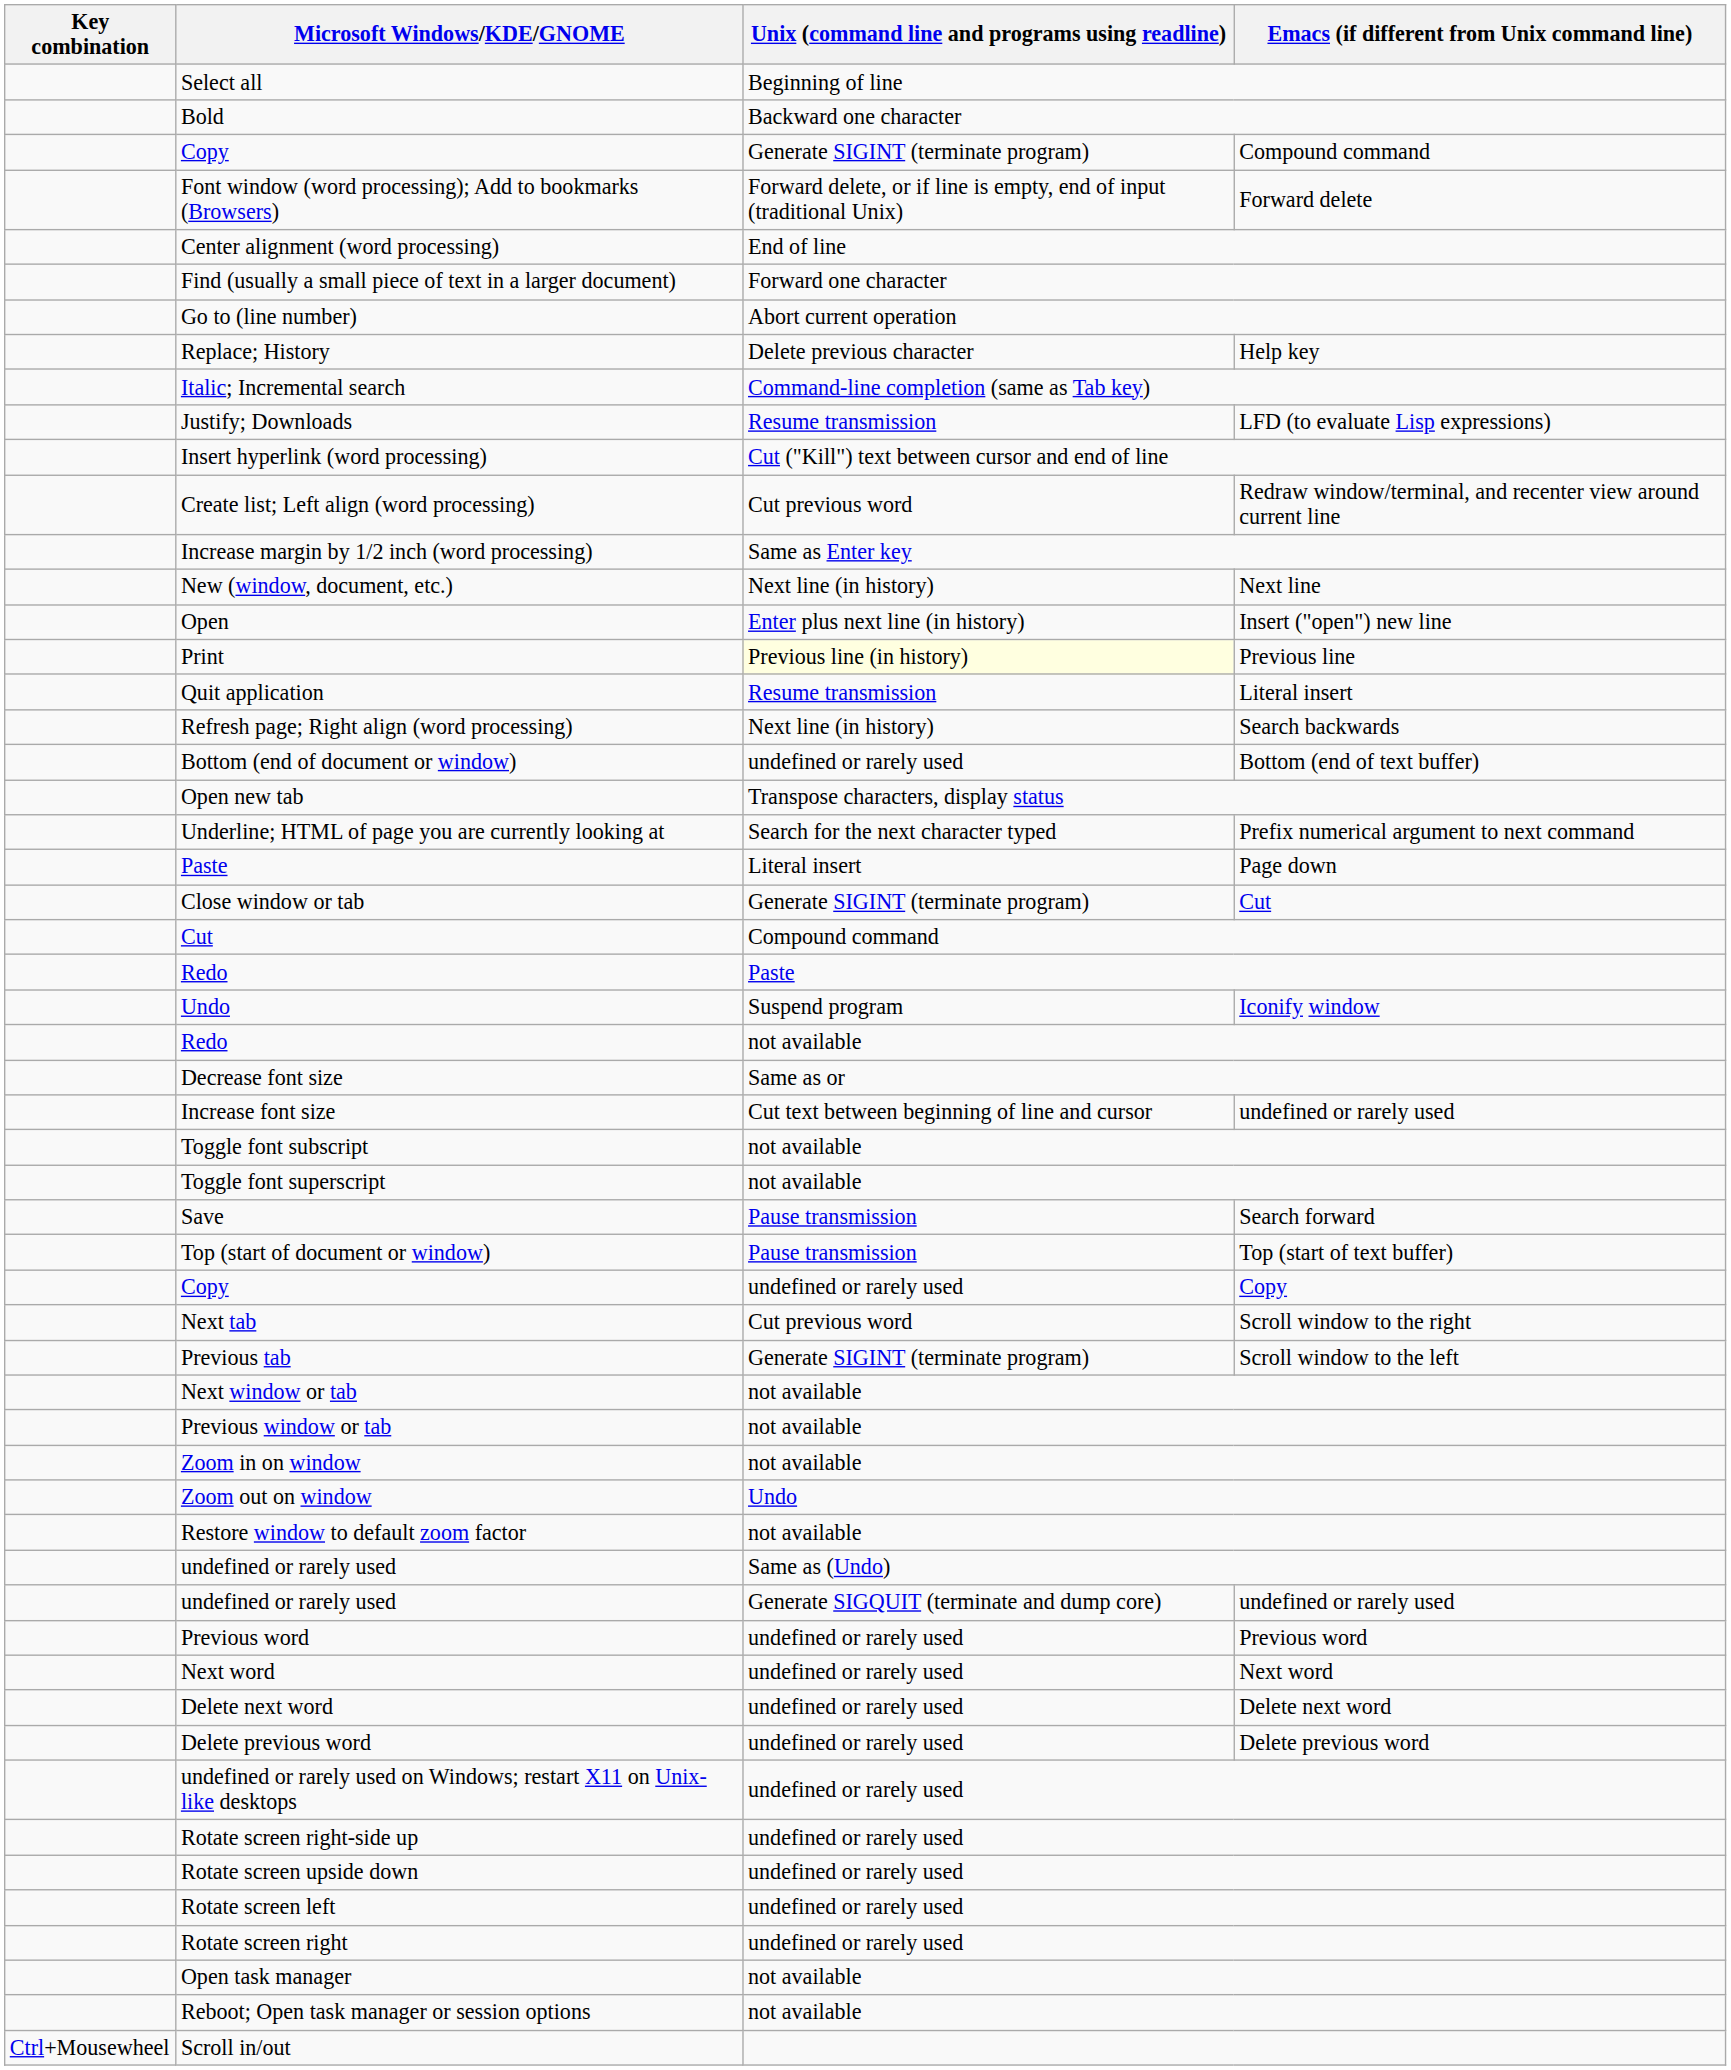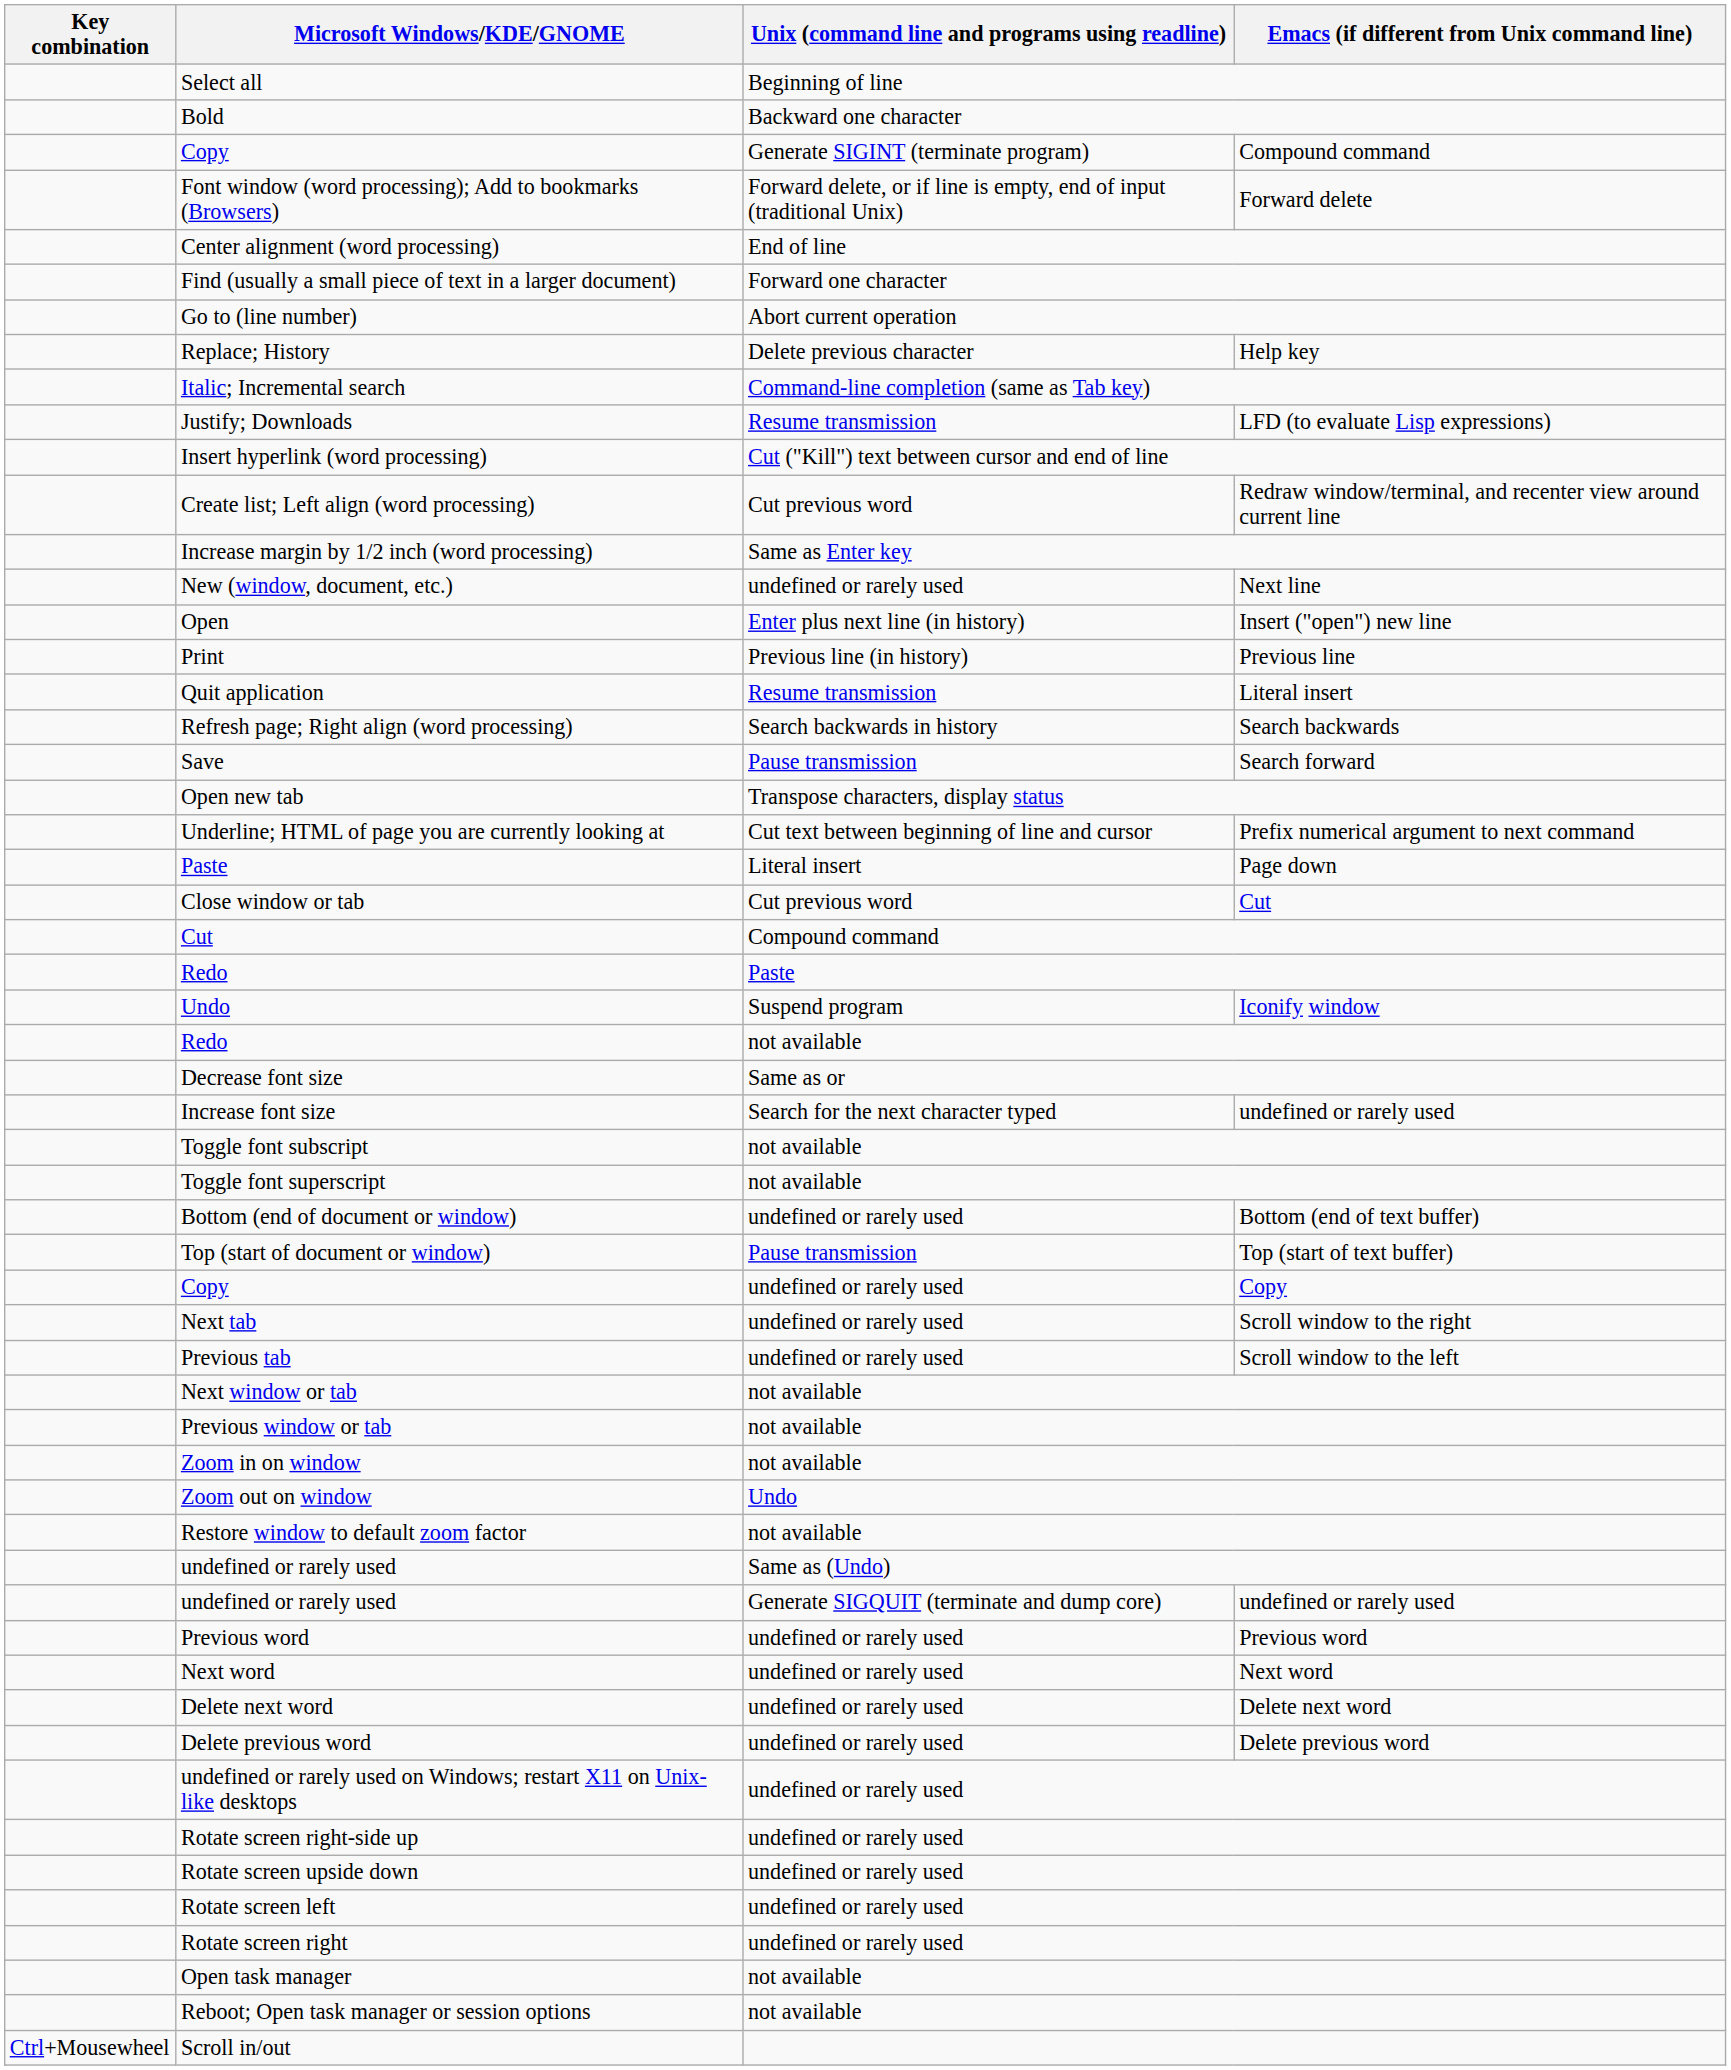 <table class="wikitable">
 <tr>
 <th>Key combination</th>
 <th><a href='#'>Microsoft Windows</a>/<a href='#'>KDE</a>/<a href='#'>GNOME</a></th>
 <th><a href='#'>Unix</a> (<a href='#'>command line</a> and programs using <a href='#'>readline</a>)</th>
 <th><a href='#'>Emacs</a> (if different from Unix command line)<br></th>
 </tr>
 <tr>
 <td><a href='#'></a></td>
 <td>Select all</td>
 <td colspan=2>Beginning of line<br></td>
 </tr>
 <tr>
 <td><a href='#'></a></td>
 <td>Bold</td>
 <td colspan=2>Backward one character<br></td>
 </tr>
 <tr>
 <td><a href='#'></a></td>
 <td><a href='#'>Copy</a></td>
 <td>Generate <a href='#'>SIGINT</a> (terminate program)</td>
 <td>Compound command<br></td>
 </tr>
 <tr>
 <td><a href='#'></a></td>
 <td>Font window (word processing); Add to bookmarks (<a href='#'>Browsers</a>)</td>
 <td>Forward delete, or if line is empty, end of input (traditional Unix)</td>
 <td>Forward delete<br></td>
 </tr>
 <tr>
 <td><a href='#'></a></td>
 <td>Center alignment (word processing)</td>
 <td colspan=2>End of line<br></td>
 </tr>
 <tr>
 <td><a href='#'></a></td>
 <td>Find (usually a small piece of text in a larger document)</td>
 <td colspan=2>Forward one character<br></td>
 </tr>
 <tr>
 <td><a href='#'></a></td>
 <td>Go to (line number)</td>
 <td colspan=2>Abort current operation<br></td>
 </tr>
 <tr>
 <td><a href='#'></a></td>
 <td>Replace; History</td>
 <td>Delete previous character</td>
 <td>Help key<br></td>
 </tr>
 <tr>
 <td><a href='#'></a></td>
 <td><a href='#'>Italic</a>; Incremental search</td>
 <td colspan=2><a href='#'>Command-line completion</a> (same as <a href='#'>Tab key</a>)<br></td>
 </tr>
 <tr>
 <td><a href='#'></a></td>
 <td>Justify; Downloads</td>
 <td><a href='#'>Resume transmission</a></td>
 <td>LFD (to evaluate <a href='#'>Lisp</a> expressions)<br></td>
 </tr>
 <tr>
 <td><a href='#'></a></td>
 <td>Insert hyperlink (word processing)</td>
 <td colspan=2><a href='#'>Cut</a> ("Kill") text between cursor and end of line<br></td>
 </tr>
 <tr>
 <td><a href='#'></a></td>
 <td>Create list; Left align (word processing)</td>
 <td>Cut previous word</td>
 <td>Redraw window/terminal, and recenter view around current line<br></td>
 </tr>
 <tr>
 <td><a href='#'></a></td>
 <td>Increase margin by 1/2 inch (word processing)</td>
 <td colspan=2>Same as <a href='#'>Enter key</a><br></td>
 </tr>
 <tr>
 <td><a href='#'></a></td>
 <td>New (<a href='#'>window</a>, document, etc.)</td>
-<td>Next line (in history)</td>
+<td>undefined or rarely used</td>
 <td>Next line<br></td>
 </tr>
 <tr>
 <td><a href='#'></a></td>
 <td>Open</td>
 <td><a href='#'>Enter</a> plus next line (in history)</td>
 <td>Insert ("open") new line<br></td>
 </tr>
 <tr>
 <td><a href='#'></a></td>
 <td>Print</td>
-<td style="background: lightyellow;">Previous line (in history)</td>
+<td>Previous line (in history)</td>
 <td>Previous line<br></td>
 </tr>
 <tr>
 <td><a href='#'></a></td>
 <td>Quit application</td>
 <td><a href='#'>Resume transmission</a></td>
 <td>Literal insert<br></td>
 </tr>
 <tr>
 <td><a href='#'></a></td>
 <td>Refresh page; Right align (word processing)</td>
-<td>Next line (in history)</td>
+<td>Search backwards in history</td>
 <td>Search backwards<br></td>
 </tr>
 <tr>
-<td></td>
-<td>Bottom (end of document or <a href='#'>window</a>)</td>
-<td>undefined or rarely used</td>
-<td>Bottom (end of text buffer)</td>
+<td><a href='#'></a></td>
+<td>Save</td>
+<td><a href='#'>Pause transmission</a></td>
+<td>Search forward<br></td>
 </tr>
 <tr>
 <td><a href='#'></a></td>
 <td>Open new tab</td>
 <td colspan=2>Transpose characters, display <a href='#'>status</a><br></td>
 </tr>
 <tr>
 <td><a href='#'></a></td>
 <td>Underline; HTML of page you are currently looking at</td>
-<td>Search for the next character typed</td>
+<td>Cut text between beginning of line and cursor</td>
 <td>Prefix numerical argument to next command<br></td>
 </tr>
 <tr>
 <td><a href='#'></a></td>
 <td><a href='#'>Paste</a></td>
 <td>Literal insert</td>
 <td>Page down<br></td>
 </tr>
 <tr>
 <td><a href='#'></a></td>
 <td>Close window or tab</td>
-<td>Generate <a href='#'>SIGINT</a> (terminate program)</td>
+<td>Cut previous word</td>
 <td><a href='#'>Cut</a><br></td>
 </tr>
 <tr>
 <td><a href='#'></a></td>
 <td><a href='#'>Cut</a></td>
 <td colspan=2>Compound command<br></td>
 </tr>
 <tr>
 <td><a href='#'></a></td>
 <td><a href='#'>Redo</a></td>
 <td colspan=2><a href='#'>Paste</a><br></td>
 </tr>
 <tr>
 <td><a href='#'></a></td>
 <td><a href='#'>Undo</a></td>
 <td>Suspend program</td>
 <td><a href='#'>Iconify</a> <a href='#'>window</a></td>
 </tr>
 <tr>
 <td></td>
 <td><a href='#'>Redo</a></td>
 <td colspan=2>not available</td>
 </tr>
 <tr>
 <td></td>
 <td>Decrease font size</td>
 <td colspan=2>Same as <a href='#'></a> or <a href='#'></a></td>
 </tr>
 <tr>
 <td></td>
 <td>Increase font size</td>
-<td>Cut text between beginning of line and cursor</td>
+<td>Search for the next character typed</td>
 <td>undefined or rarely used</td>
 </tr>
 <tr>
 <td></td>
 <td>Toggle font subscript</td>
 <td colspan=2>not available</td>
 </tr>
 <tr>
 <td></td>
 <td>Toggle font superscript</td>
 <td colspan=2>not available</td>
 </tr>
 <tr>
-<td><a href='#'></a></td>
-<td>Save</td>
-<td><a href='#'>Pause transmission</a></td>
-<td>Search forward<br></td>
+<td></td>
+<td>Bottom (end of document or <a href='#'>window</a>)</td>
+<td>undefined or rarely used</td>
+<td>Bottom (end of text buffer)</td>
 </tr>
 <tr>
 <td></td>
 <td>Top (start of document or <a href='#'>window</a>)</td>
 <td><a href='#'>Pause transmission</a></td>
 <td>Top (start of text buffer)</td>
 </tr>
 <tr>
 <td></td>
 <td><a href='#'>Copy</a></td>
 <td>undefined or rarely used</td>
 <td><a href='#'>Copy</a></td>
 </tr>
 <tr>
 <td></td>
 <td>Next <a href='#'>tab</a></td>
-<td>Cut previous word</td>
+<td>undefined or rarely used</td>
 <td>Scroll window to the right</td>
 </tr>
 <tr>
 <td></td>
 <td>Previous <a href='#'>tab</a></td>
-<td>Generate <a href='#'>SIGINT</a> (terminate program)</td>
+<td>undefined or rarely used</td>
 <td>Scroll window to the left</td>
 </tr>
 <tr>
 <td></td>
 <td>Next <a href='#'>window</a> or <a href='#'>tab</a></td>
 <td colspan=2>not available</td>
 </tr>
 <tr>
 <td></td>
 <td>Previous <a href='#'>window</a> or <a href='#'>tab</a></td>
 <td colspan=2>not available</td>
 </tr>
 <tr>
 <td></td>
 <td><a href='#'>Zoom</a> in on <a href='#'>window</a></td>
 <td colspan=2>not available</td>
 </tr>
 <tr>
 <td></td>
 <td><a href='#'>Zoom</a> out on <a href='#'>window</a></td>
 <td colspan=2><a href='#'>Undo</a></td>
 </tr>
 <tr>
 <td><a href='#'></a></td>
 <td>Restore <a href='#'>window</a> to default <a href='#'>zoom</a> factor</td>
 <td colspan=2>not available</td>
 </tr>
 <tr>
 <td></td>
 <td>undefined or rarely used</td>
 <td colspan=2>Same as  (<a href='#'>Undo</a>)</td>
 </tr>
 <tr>
 <td></td>
 <td>undefined or rarely used</td>
 <td>Generate <a href='#'>SIGQUIT</a> (terminate and dump core)</td>
 <td>undefined or rarely used</td>
 </tr>
 <tr>
 <td></td>
 <td>Previous word</td>
 <td>undefined or rarely used</td>
 <td>Previous word</td>
 </tr>
 <tr>
 <td></td>
 <td>Next word</td>
 <td>undefined or rarely used</td>
 <td>Next word</td>
 </tr>
 <tr>
 <td></td>
 <td>Delete next word</td>
 <td>undefined or rarely used</td>
 <td>Delete next word</td>
 </tr>
 <tr>
 <td></td>
 <td>Delete previous word</td>
 <td>undefined or rarely used</td>
 <td>Delete previous word</td>
 </tr>
 <tr>
 <td></td>
 <td>undefined or rarely used on Windows; restart <a href='#'>X11</a> on <a href='#'>Unix-like</a> desktops</td>
 <td colspan=2>undefined or rarely used</td>
 </tr>
 <tr>
 <td></td>
 <td>Rotate screen right-side up</td>
 <td colspan=2>undefined or rarely used</td>
 </tr>
 <tr>
 <td></td>
 <td>Rotate screen upside down</td>
 <td colspan=2>undefined or rarely used</td>
 </tr>
 <tr>
 <td></td>
 <td>Rotate screen left</td>
 <td colspan=2>undefined or rarely used</td>
 </tr>
 <tr>
 <td></td>
 <td>Rotate screen right</td>
 <td colspan=2>undefined or rarely used</td>
 </tr>
 <tr>
 <td></td>
 <td>Open task manager</td>
 <td colspan=2>not available</td>
 </tr>
 <tr>
 <td><a href='#'></a></td>
 <td>Reboot; Open task manager or session options</td>
 <td colspan=2>not available</td>
 </tr>
 <tr>
 <td><a href='#'>Ctrl</a>+Mousewheel</td>
 <td>Scroll in/out</td>
 <td colspan=2></td>
 </tr>
 </table>
